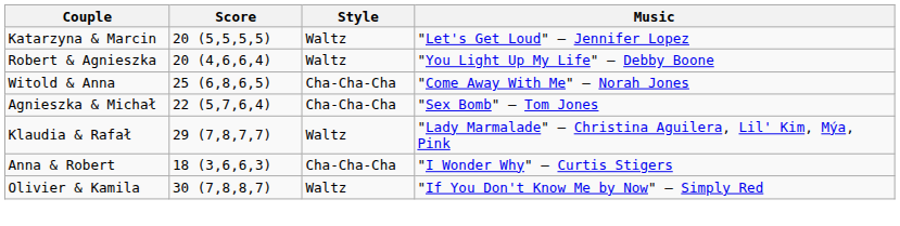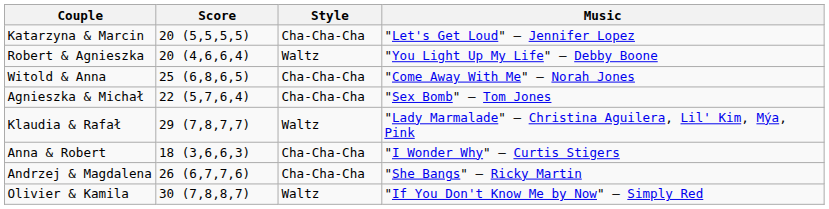 <table class="wikitable">
 <tr>
 <th width="150">Couple</th>
 <th width="120">Score</th>
 <th width="100">Style</th>
 <th width="450">Music</th>
 </tr>
 <tr>
 <td>Katarzyna & Marcin</td>
 <td>20 (5,5,5,5)</td>
-<td>Waltz</td>
+<td>Cha-Cha-Cha</td>
 <td>"<a href='#'>Let's Get Loud</a>" — <a href='#'>Jennifer Lopez</a></td>
 </tr>
 <tr>
 <td>Robert & Agnieszka</td>
 <td>20 (4,6,6,4)</td>
 <td>Waltz</td>
 <td>"<a href='#'>You Light Up My Life</a>" — <a href='#'>Debby Boone</a></td>
 </tr>
 <tr>
 <td>Witold & Anna</td>
 <td>25 (6,8,6,5)</td>
 <td>Cha-Cha-Cha</td>
 <td>"<a href='#'>Come Away With Me</a>" — <a href='#'>Norah Jones</a></td>
 </tr>
 <tr>
 <td>Agnieszka & Michał</td>
 <td>22 (5,7,6,4)</td>
 <td>Cha-Cha-Cha</td>
 <td>"<a href='#'>Sex Bomb</a>" — <a href='#'>Tom Jones</a></td>
 </tr>
 <tr>
 <td>Klaudia & Rafał</td>
 <td>29 (7,8,7,7)</td>
 <td>Waltz</td>
 <td>"<a href='#'>Lady Marmalade</a>" — <a href='#'>Christina Aguilera</a>, <a href='#'>Lil' Kim</a>, <a href='#'>Mýa</a>, <a href='#'>Pink</a></td>
 </tr>
 <tr>
 <td>Anna & Robert</td>
 <td>18 (3,6,6,3)</td>
 <td>Cha-Cha-Cha</td>
 <td>"<a href='#'>I Wonder Why</a>" — <a href='#'>Curtis Stigers</a></td>
 </tr>
 <tr>
+<td>Andrzej & Magdalena</td>
+<td>26 (6,7,7,6)</td>
+<td>Cha-Cha-Cha</td>
+<td>"<a href='#'>She Bangs</a>" — <a href='#'>Ricky Martin</a></td>
+</tr>
+<tr>
 <td>Olivier & Kamila</td>
 <td>30 (7,8,8,7)</td>
 <td>Waltz</td>
 <td>"<a href='#'>If You Don't Know Me by Now</a>" — <a href='#'>Simply Red</a></td>
 </tr>
 </table>
